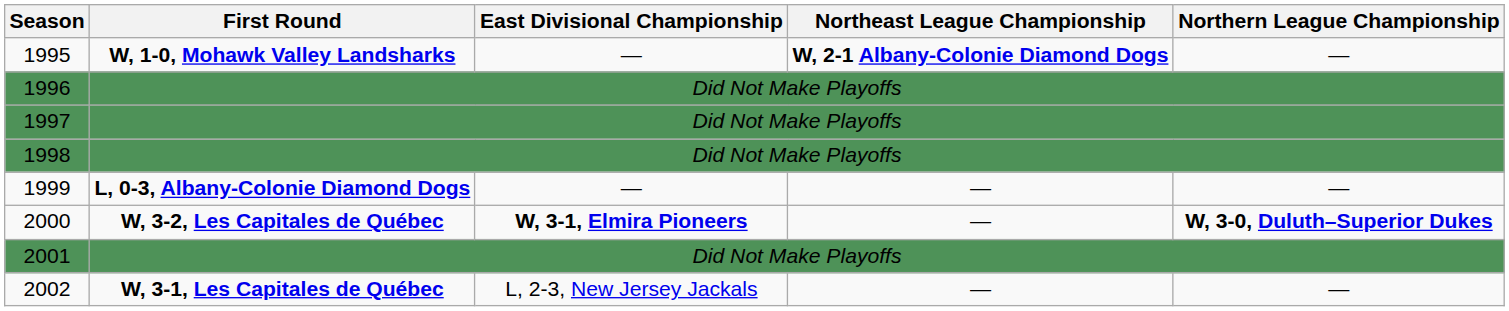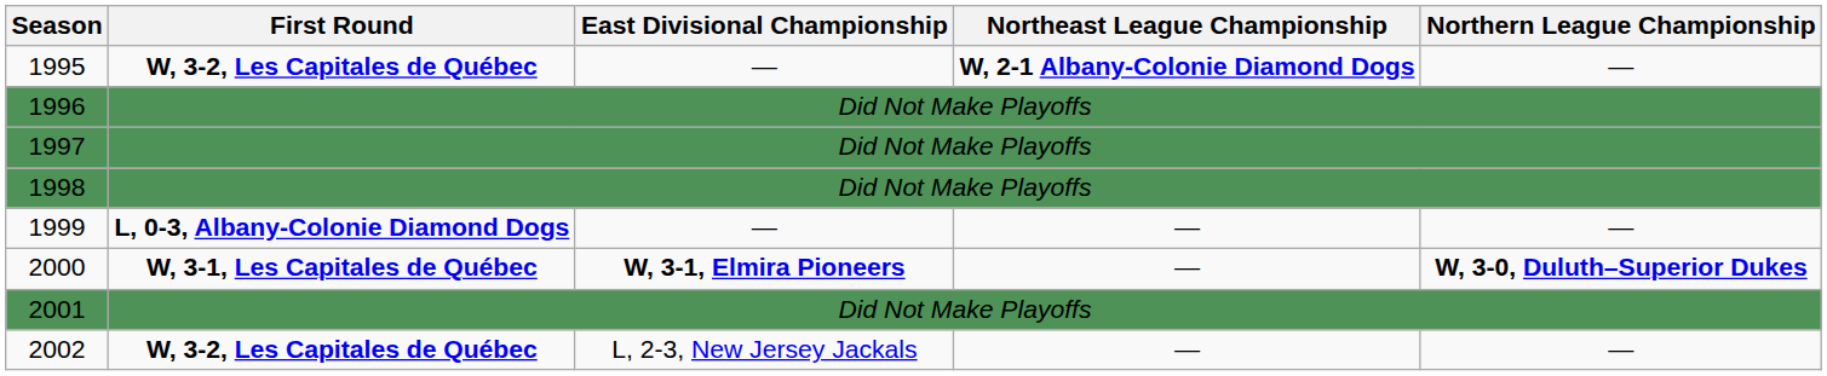 <table class="wikitable" style="text-align:center">
 <tr>
 <th>Season</th>
 <th>First Round</th>
 <th>East Divisional Championship</th>
 <th>Northeast League Championship</th>
 <th>Northern League Championship</th>
 </tr>
 <tr>
 <td>1995</td>
-<td><strong>W, 1-0, <a href='#'>Mohawk Valley Landsharks</a></strong></td>
+<td><strong>W, 3-2, <a href='#'>Les Capitales de Québec</a></strong></td>
 <td>—</td>
 <td><strong> W, 2-1 <a href='#'>Albany-Colonie Diamond Dogs</a></strong></td>
 <td>—</td>
 </tr>
 <tr bgcolor="#4E9258">
 <td>1996</td>
 <td colspan="4"><em>Did Not Make Playoffs</em></td>
 </tr>
 <tr bgcolor="#4E9258">
 <td>1997</td>
 <td colspan="4"><em>Did Not Make Playoffs</em></td>
 </tr>
 <tr bgcolor="#4E9258">
 <td>1998</td>
 <td colspan="4"><em>Did Not Make Playoffs</em></td>
 </tr>
 <tr>
 <td>1999</td>
 <td><strong>L, 0-3, <a href='#'>Albany-Colonie Diamond Dogs</a></strong></td>
 <td>—</td>
 <td>—</td>
 <td>—</td>
 </tr>
 <tr>
 <td>2000</td>
-<td><strong>W, 3-2, <a href='#'>Les Capitales de Québec</a></strong></td>
+<td><strong>W, 3-1, <a href='#'>Les Capitales de Québec</a></strong></td>
 <td><strong>W, 3-1, <a href='#'>Elmira Pioneers</a></strong></td>
 <td>—</td>
 <td><strong>W, 3-0, <a href='#'>Duluth–Superior Dukes</a></strong></td>
 </tr>
 <tr bgcolor="#4E9258">
 <td>2001</td>
 <td colspan="4"><em>Did Not Make Playoffs</em></td>
 </tr>
 <tr>
 <td>2002</td>
-<td><strong>W, 3-1, <a href='#'>Les Capitales de Québec</a></strong></td>
+<td><strong>W, 3-2, <a href='#'>Les Capitales de Québec</a></strong></td>
 <td>L, 2-3, <a href='#'>New Jersey Jackals</a></td>
 <td>—</td>
 <td>—</td>
 </tr>
 </table>
